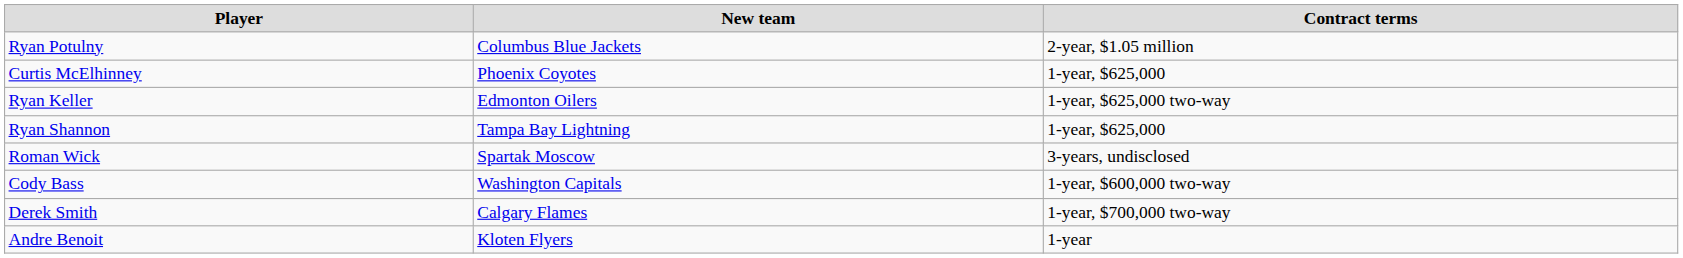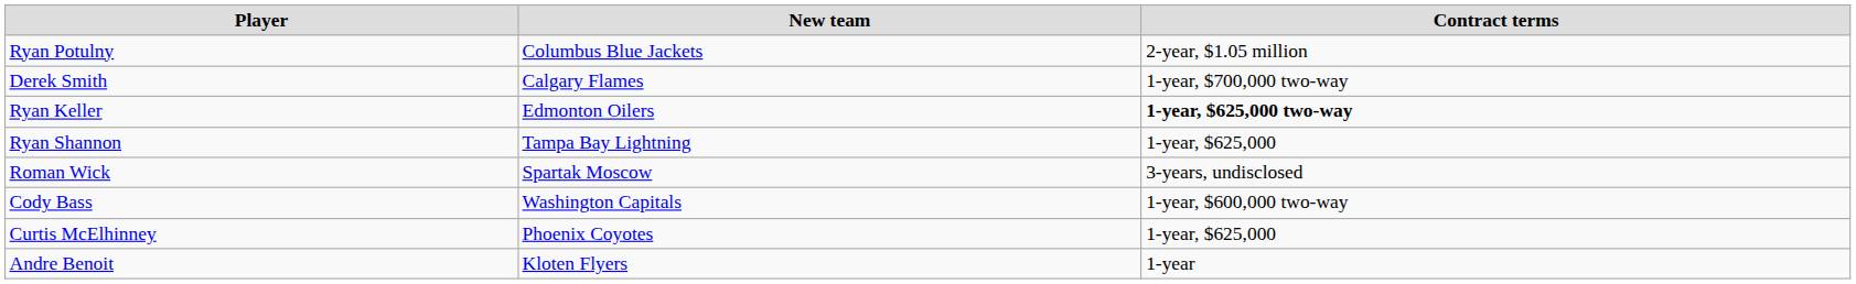 <table class="wikitable" style="width:97%;">
 <tr style="text-align:center; background:#ddd;">
 <td><strong>Player</strong></td>
 <td><strong>New team</strong></td>
 <td><strong>Contract terms</strong></td>
 </tr>
 <tr>
 <td><a href='#'>Ryan Potulny</a></td>
 <td><a href='#'>Columbus Blue Jackets</a></td>
 <td>2-year, $1.05 million</td>
 </tr>
 <tr>
-<td><a href='#'>Curtis McElhinney</a></td>
-<td><a href='#'>Phoenix Coyotes</a></td>
-<td>1-year, $625,000</td>
+<td><a href='#'>Derek Smith</a></td>
+<td><a href='#'>Calgary Flames</a></td>
+<td>1-year, $700,000 two-way</td>
 </tr>
 <tr>
 <td><a href='#'>Ryan Keller</a></td>
 <td><a href='#'>Edmonton Oilers</a></td>
-<td>1-year, $625,000 two-way</td>
+<td><strong>1-year, $625,000 two-way</strong></td>
 </tr>
 <tr>
 <td><a href='#'>Ryan Shannon</a></td>
 <td><a href='#'>Tampa Bay Lightning</a></td>
 <td>1-year, $625,000</td>
 </tr>
 <tr>
 <td><a href='#'>Roman Wick</a></td>
 <td><a href='#'>Spartak Moscow</a></td>
 <td>3-years, undisclosed</td>
 </tr>
 <tr>
 <td><a href='#'>Cody Bass</a></td>
 <td><a href='#'>Washington Capitals</a></td>
 <td>1-year, $600,000 two-way</td>
 </tr>
 <tr>
-<td><a href='#'>Derek Smith</a></td>
-<td><a href='#'>Calgary Flames</a></td>
-<td>1-year, $700,000 two-way</td>
+<td><a href='#'>Curtis McElhinney</a></td>
+<td><a href='#'>Phoenix Coyotes</a></td>
+<td>1-year, $625,000</td>
 </tr>
 <tr>
 <td><a href='#'>Andre Benoit</a></td>
 <td><a href='#'>Kloten Flyers</a></td>
 <td>1-year</td>
 </tr>
 </table>
